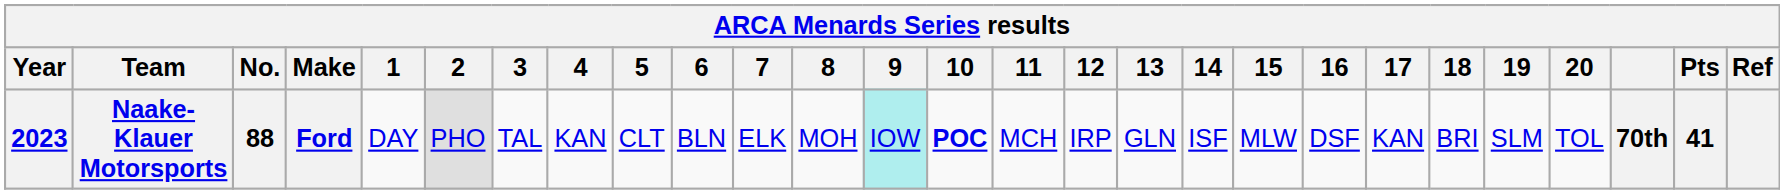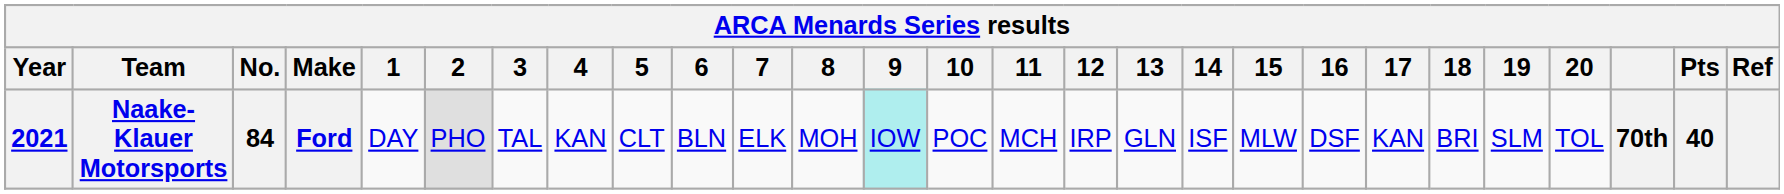 <table class="wikitable" style="text-align:center; font-size:75%">
 <tr>
 <th colspan="27"><a href='#'>ARCA Menards Series</a> results</th>
 </tr>
 <tr>
 <th>Year</th>
 <th>Team</th>
 <th>No.</th>
 <th>Make</th>
 <th>1</th>
 <th>2</th>
 <th>3</th>
 <th>4</th>
 <th>5</th>
 <th>6</th>
 <th>7</th>
 <th>8</th>
 <th>9</th>
 <th>10</th>
 <th>11</th>
 <th>12</th>
 <th>13</th>
 <th>14</th>
 <th>15</th>
 <th>16</th>
 <th>17</th>
 <th>18</th>
 <th>19</th>
 <th>20</th>
 <th></th>
 <th>Pts</th>
 <th>Ref</th>
 </tr>
 <tr>
-<th><a href='#'>2023</a></th>
+<th><a href='#'>2021</a></th>
 <th><a href='#'>Naake-Klauer Motorsports</a></th>
-<th>88</th>
+<th>84</th>
 <th><a href='#'>Ford</a></th>
 <td><a href='#'>DAY</a></td>
 <td style="background:#DFDFDF;"><a href='#'>PHO</a><br></td>
 <td><a href='#'>TAL</a></td>
 <td><a href='#'>KAN</a></td>
 <td><a href='#'>CLT</a></td>
 <td><a href='#'>BLN</a></td>
 <td><a href='#'>ELK</a></td>
 <td><a href='#'>MOH</a></td>
 <td style="background: paleturquoise;"><a href='#'>IOW</a></td>
-<td><strong><a href='#'>POC</a></strong></td>
+<td><a href='#'>POC</a></td>
 <td><a href='#'>MCH</a></td>
 <td><a href='#'>IRP</a></td>
 <td><a href='#'>GLN</a></td>
 <td><a href='#'>ISF</a></td>
 <td><a href='#'>MLW</a></td>
 <td><a href='#'>DSF</a></td>
 <td><a href='#'>KAN</a></td>
 <td><a href='#'>BRI</a></td>
 <td><a href='#'>SLM</a></td>
 <td><a href='#'>TOL</a></td>
 <th>70th</th>
-<th>41</th>
+<th>40</th>
 <th></th>
 </tr>
 </table>
